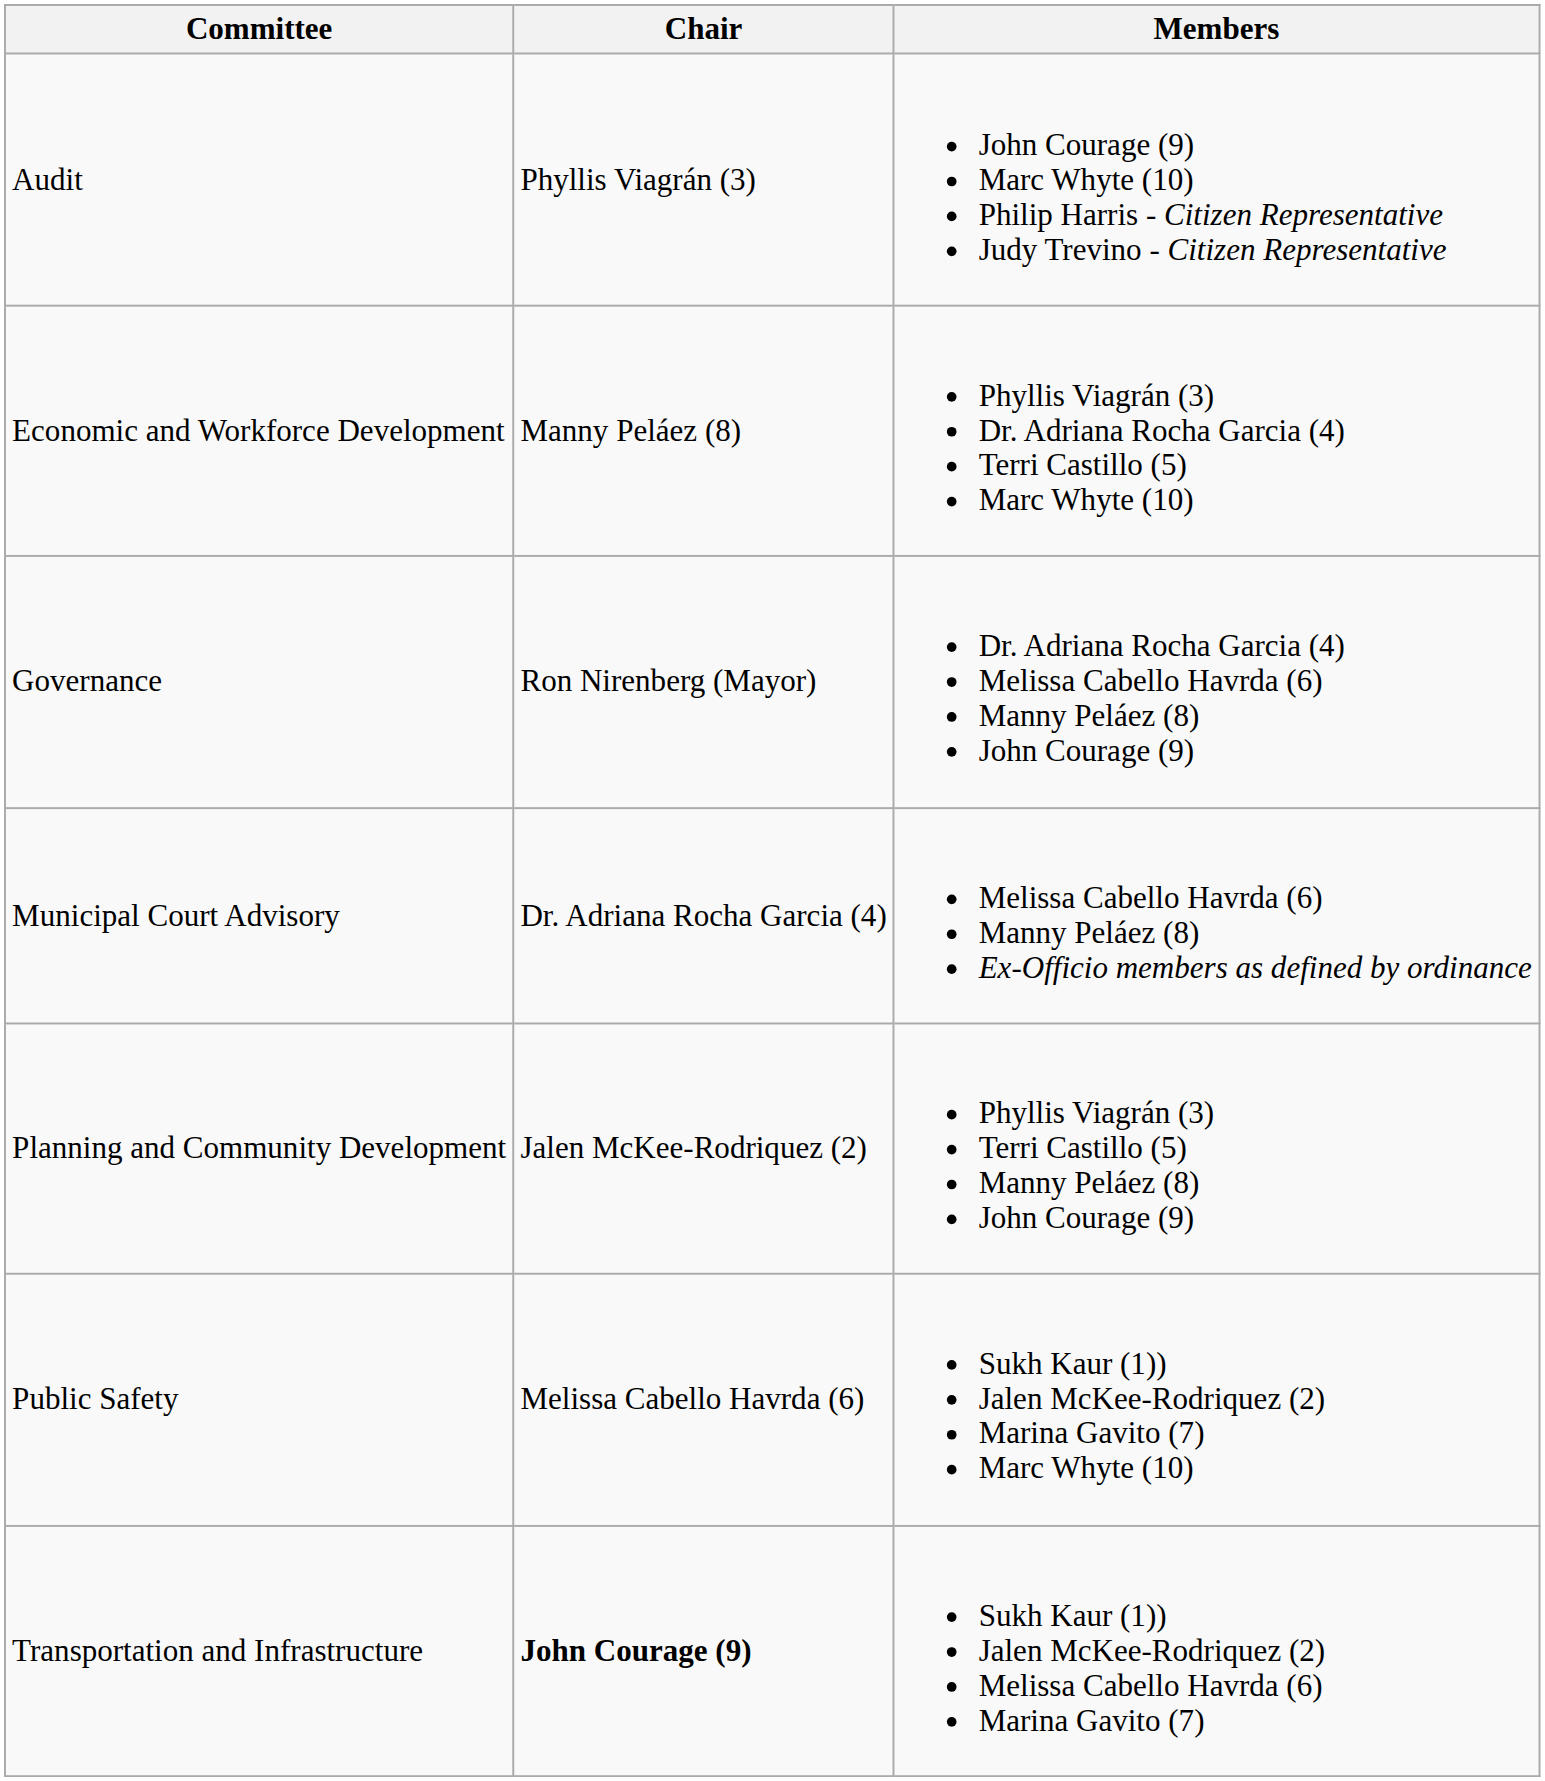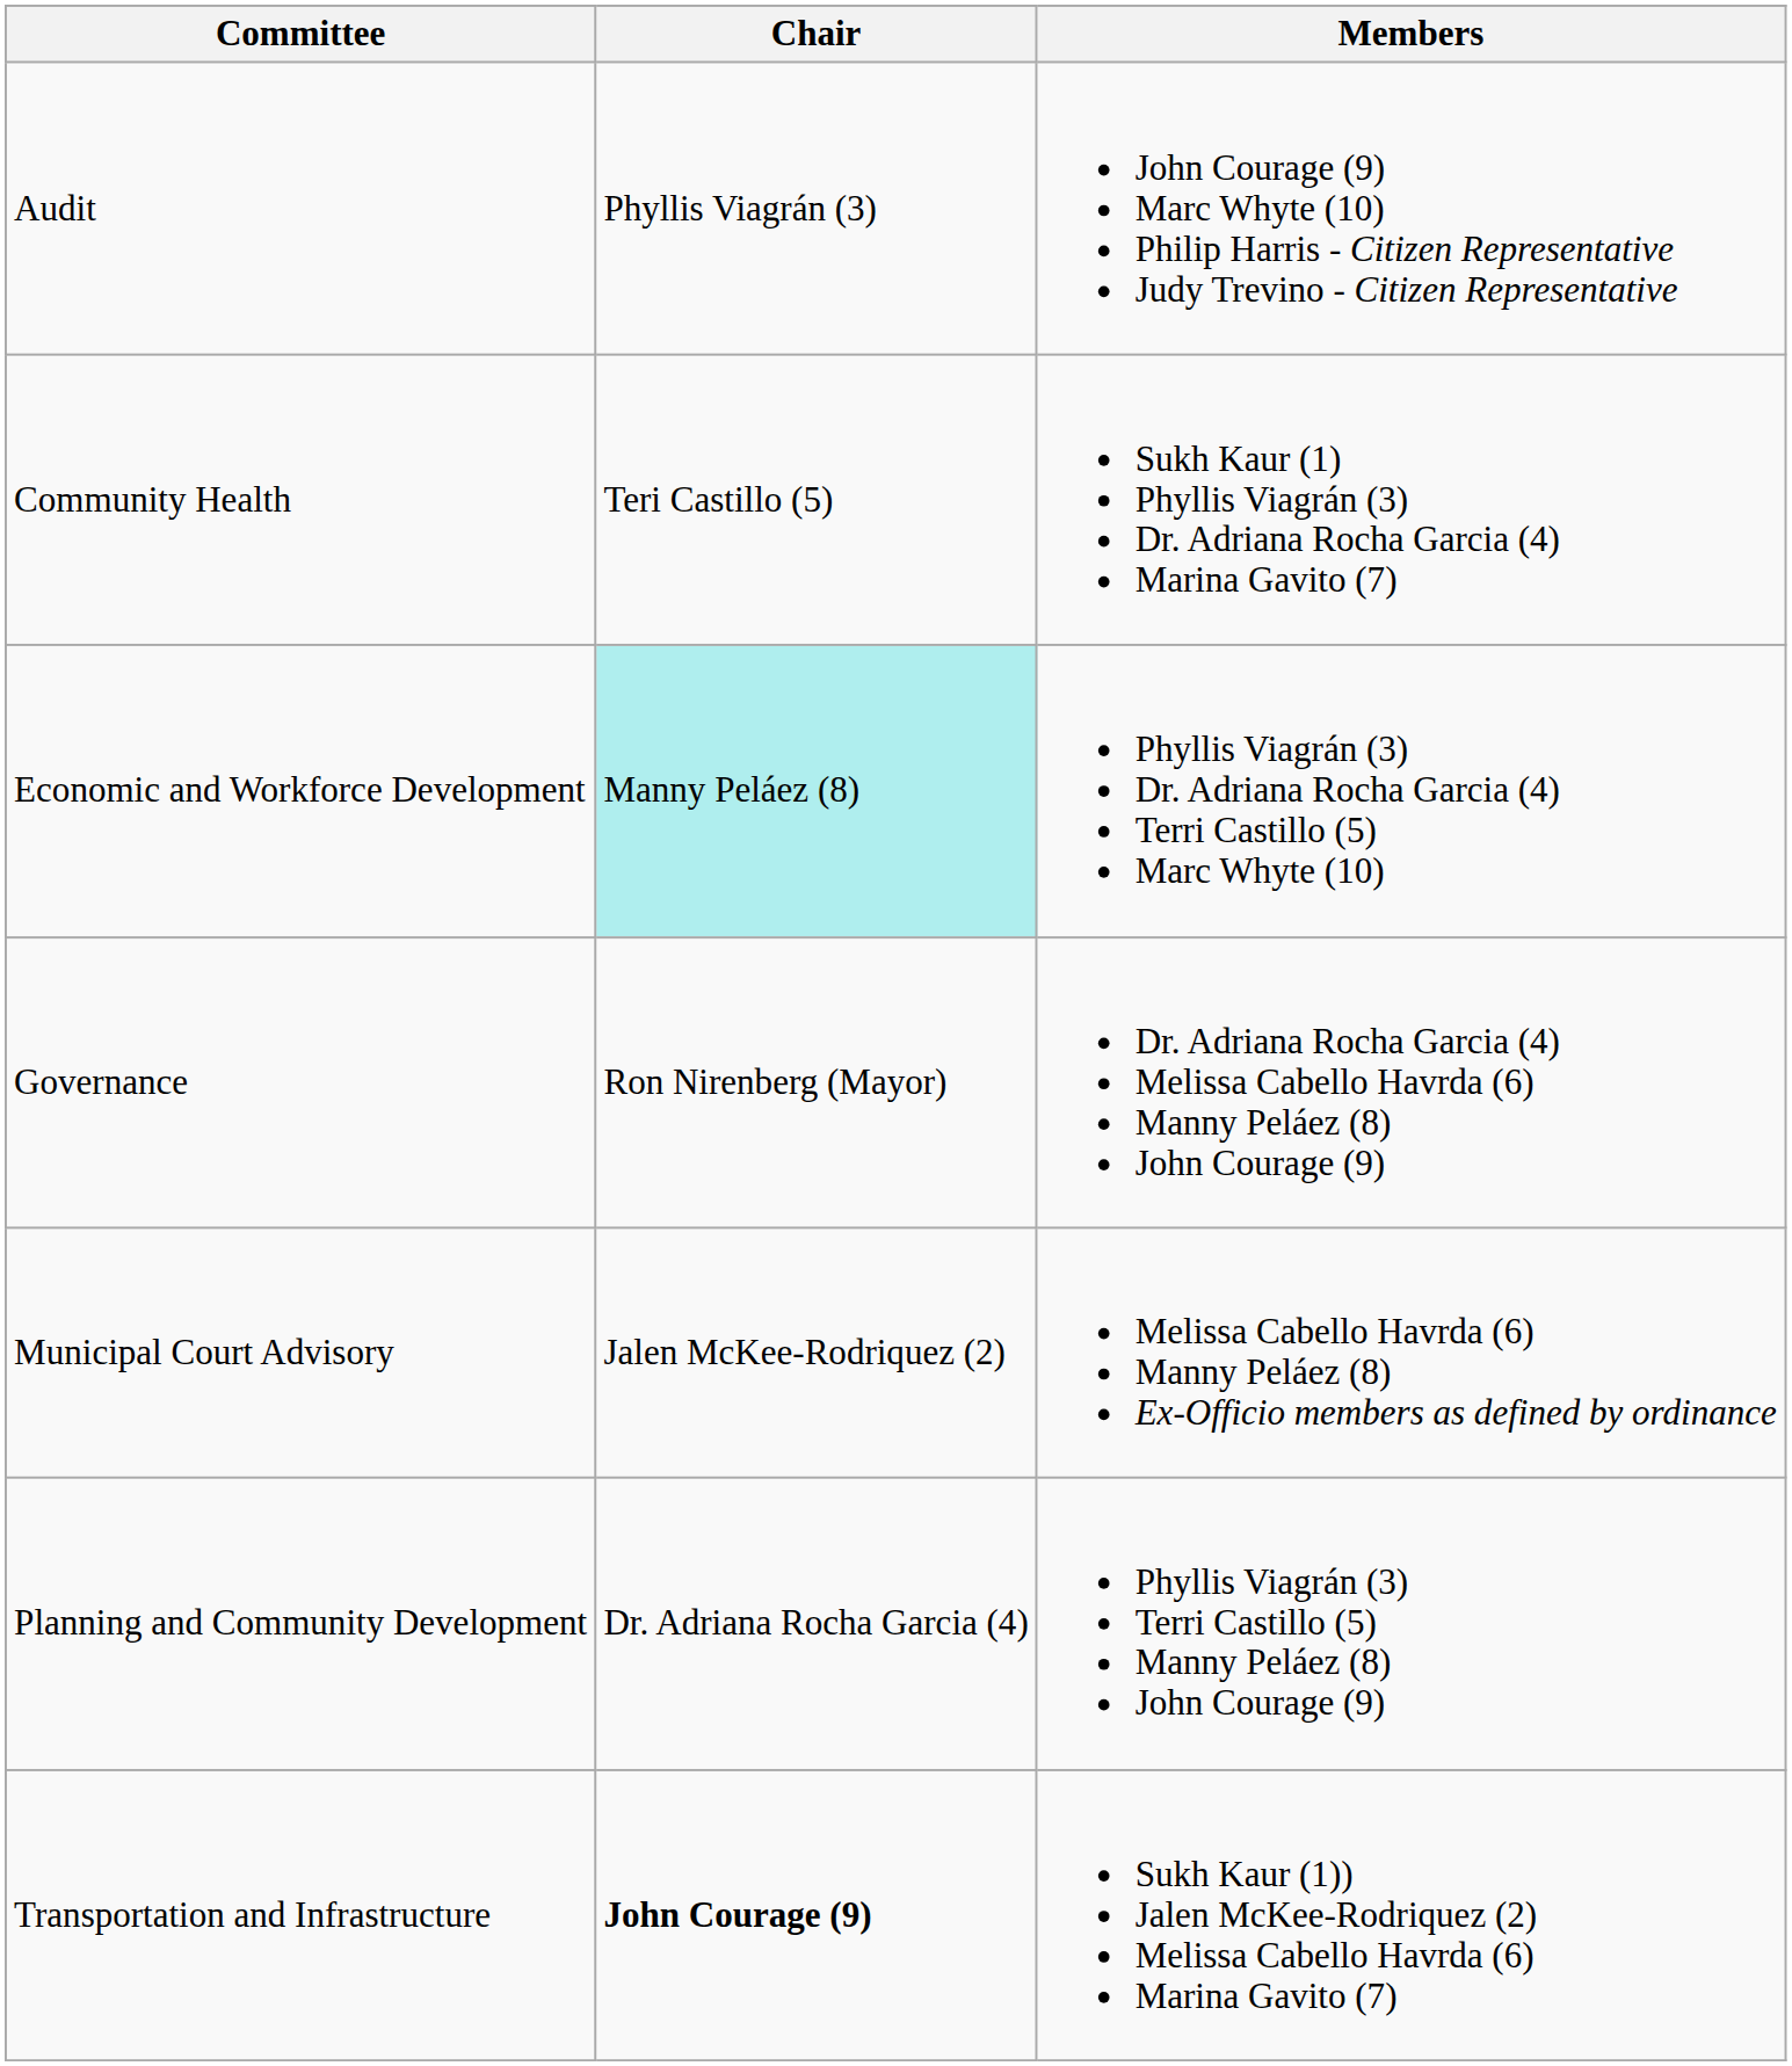 <table class="wikitable">
 <tr>
 <th>Committee</th>
 <th>Chair</th>
 <th>Members</th>
 </tr>
 <tr>
 <td>Audit</td>
 <td>Phyllis Viagrán (3)</td>
 <td><br><ul><li>John Courage (9)</li><li>Marc Whyte (10)</li><li>Philip Harris - <em>Citizen Representative</em></li><li>Judy Trevino - <em>Citizen Representative</em></li></ul></td>
 </tr>
 <tr>
+<td>Community Health</td>
+<td>Teri Castillo (5)</td>
+<td><br><ul><li>Sukh Kaur (1)</li><li>Phyllis Viagrán (3)</li><li>Dr. Adriana Rocha Garcia (4)</li><li>Marina Gavito (7)</li></ul></td>
+</tr>
+<tr>
 <td>Economic and Workforce Development</td>
-<td>Manny Peláez (8)</td>
+<td style="background: paleturquoise;">Manny Peláez (8)</td>
 <td><br><ul><li>Phyllis Viagrán (3)</li><li>Dr. Adriana Rocha Garcia (4)</li><li>Terri Castillo (5)</li><li>Marc Whyte (10)</li></ul></td>
 </tr>
 <tr>
 <td>Governance</td>
 <td>Ron Nirenberg (Mayor)</td>
 <td><br><ul><li>Dr. Adriana Rocha Garcia (4)</li><li>Melissa Cabello Havrda (6)</li><li>Manny Peláez (8)</li><li>John Courage (9)</li></ul></td>
 </tr>
 <tr>
 <td>Municipal Court Advisory</td>
-<td>Dr. Adriana Rocha Garcia (4)</td>
+<td>Jalen McKee-Rodriquez (2)</td>
 <td><br><ul><li>Melissa Cabello Havrda (6)</li><li>Manny Peláez (8)</li><li><em>Ex-Officio members as defined by ordinance</em></li></ul></td>
 </tr>
 <tr>
 <td>Planning and Community Development</td>
-<td>Jalen McKee-Rodriquez (2)</td>
+<td>Dr. Adriana Rocha Garcia (4)</td>
 <td><br><ul><li>Phyllis Viagrán (3)</li><li>Terri Castillo (5)</li><li>Manny Peláez (8)</li><li>John Courage (9)</li></ul></td>
-</tr>
-<tr>
-<td>Public Safety</td>
-<td>Melissa Cabello Havrda (6)</td>
-<td><br><ul><li>Sukh Kaur (1))</li><li>Jalen McKee-Rodriquez (2)</li><li>Marina Gavito (7)</li><li>Marc Whyte (10)</li></ul></td>
 </tr>
 <tr>
 <td>Transportation and Infrastructure</td>
 <td><strong>John Courage (9)</strong></td>
 <td><br><ul><li>Sukh Kaur (1))</li><li>Jalen McKee-Rodriquez (2)</li><li>Melissa Cabello Havrda (6)</li><li>Marina Gavito (7)</li></ul></td>
 </tr>
 </table>
